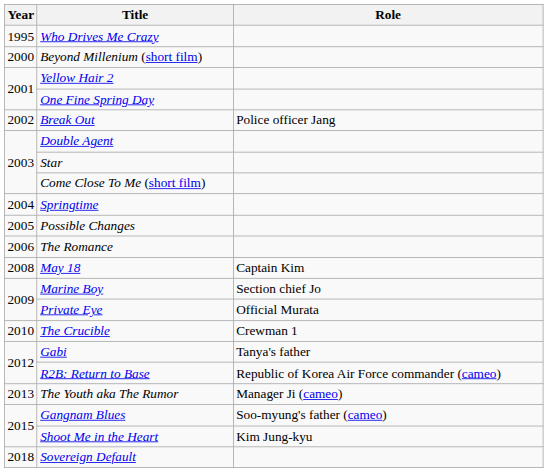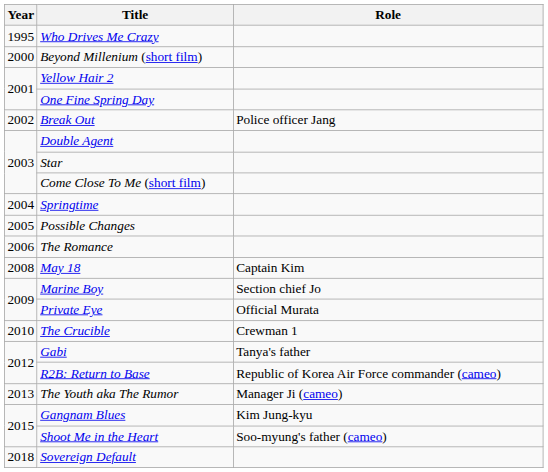 <table class="wikitable" style="width:650px">
 <tr>
 <th width=10>Year</th>
 <th>Title</th>
 <th>Role</th>
 </tr>
 <tr>
 <td>1995</td>
 <td><em><a href='#'>Who Drives Me Crazy</a></em></td>
 <td></td>
 </tr>
 <tr>
 <td>2000</td>
 <td><em>Beyond Millenium</em> (<a href='#'>short film</a>)</td>
 <td></td>
 </tr>
 <tr>
 <td rowspan=2>2001</td>
 <td><em><a href='#'>Yellow Hair 2</a></em></td>
 <td></td>
 </tr>
 <tr>
 <td><em><a href='#'>One Fine Spring Day</a></em></td>
 <td></td>
 </tr>
 <tr>
 <td>2002</td>
 <td><em><a href='#'>Break Out</a></em></td>
 <td>Police officer Jang</td>
 </tr>
 <tr>
 <td rowspan=3>2003</td>
 <td><em><a href='#'>Double Agent</a></em></td>
 <td></td>
 </tr>
 <tr>
 <td><em>Star</em></td>
 <td></td>
 </tr>
 <tr>
 <td><em>Come Close To Me</em> (<a href='#'>short film</a>)</td>
 <td></td>
 </tr>
 <tr>
 <td>2004</td>
 <td><em><a href='#'>Springtime</a></em></td>
 <td></td>
 </tr>
 <tr>
 <td>2005</td>
 <td><em>Possible Changes</em></td>
 <td></td>
 </tr>
 <tr>
 <td>2006</td>
 <td><em>The Romance</em></td>
 <td></td>
 </tr>
 <tr>
 <td>2008</td>
 <td><em><a href='#'>May 18</a></em></td>
 <td>Captain Kim</td>
 </tr>
 <tr>
 <td rowspan=2>2009</td>
 <td><em><a href='#'>Marine Boy</a></em></td>
 <td>Section chief Jo</td>
 </tr>
 <tr>
 <td><em><a href='#'>Private Eye</a></em></td>
 <td>Official Murata</td>
 </tr>
 <tr>
 <td>2010</td>
 <td><em><a href='#'>The Crucible</a></em></td>
 <td>Crewman 1</td>
 </tr>
 <tr>
 <td rowspan=2>2012</td>
 <td><em><a href='#'>Gabi</a></em></td>
 <td>Tanya's father</td>
 </tr>
 <tr>
 <td><em><a href='#'>R2B: Return to Base</a></em></td>
 <td>Republic of Korea Air Force commander (<a href='#'>cameo</a>)</td>
 </tr>
 <tr>
 <td>2013</td>
 <td><em>The Youth aka The Rumor</em></td>
 <td>Manager Ji (<a href='#'>cameo</a>)</td>
 </tr>
 <tr>
 <td rowspan=2>2015</td>
 <td><em><a href='#'>Gangnam Blues</a></em></td>
-<td>Soo-myung's father (<a href='#'>cameo</a>)</td>
+<td>Kim Jung-kyu</td>
 </tr>
 <tr>
 <td><em><a href='#'>Shoot Me in the Heart</a></em></td>
-<td>Kim Jung-kyu</td>
+<td>Soo-myung's father (<a href='#'>cameo</a>)</td>
 </tr>
 <tr>
 <td>2018</td>
 <td><em><a href='#'>Sovereign Default</a></em></td>
 <td></td>
 </tr>
 </table>
